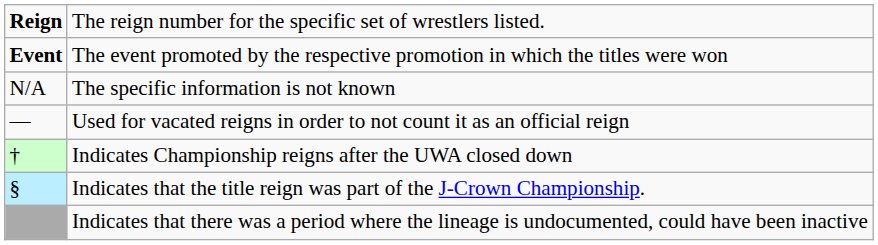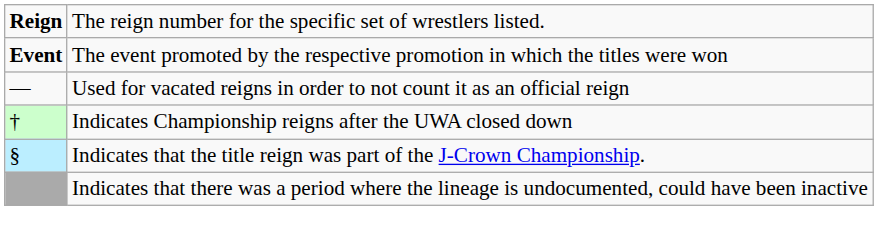 <table class="wikitable">
 <tr>
 <td><strong>Reign</strong></td>
 <td>The reign number for the specific set of wrestlers listed.</td>
 </tr>
 <tr>
 <td><strong>Event</strong></td>
 <td>The event promoted by the respective promotion in which the titles were won</td>
-</tr>
-<tr>
-<td>N/A</td>
-<td>The specific information is not known</td>
 </tr>
 <tr>
 <td>—</td>
 <td>Used for vacated reigns in order to not count it as an official reign</td>
 </tr>
 <tr>
 <td style="background-color:#ccffcc">†</td>
 <td>Indicates Championship reigns after the UWA closed down</td>
 </tr>
 <tr>
 <td style="background-color:#bbeeff">§</td>
 <td>Indicates that the title reign was part of the <a href='#'>J-Crown Championship</a>.</td>
 </tr>
 <tr>
 <td style="background: #aaaaaa;"> </td>
 <td>Indicates that there was a period where the lineage is undocumented, could have been inactive</td>
 </tr>
 </table>
